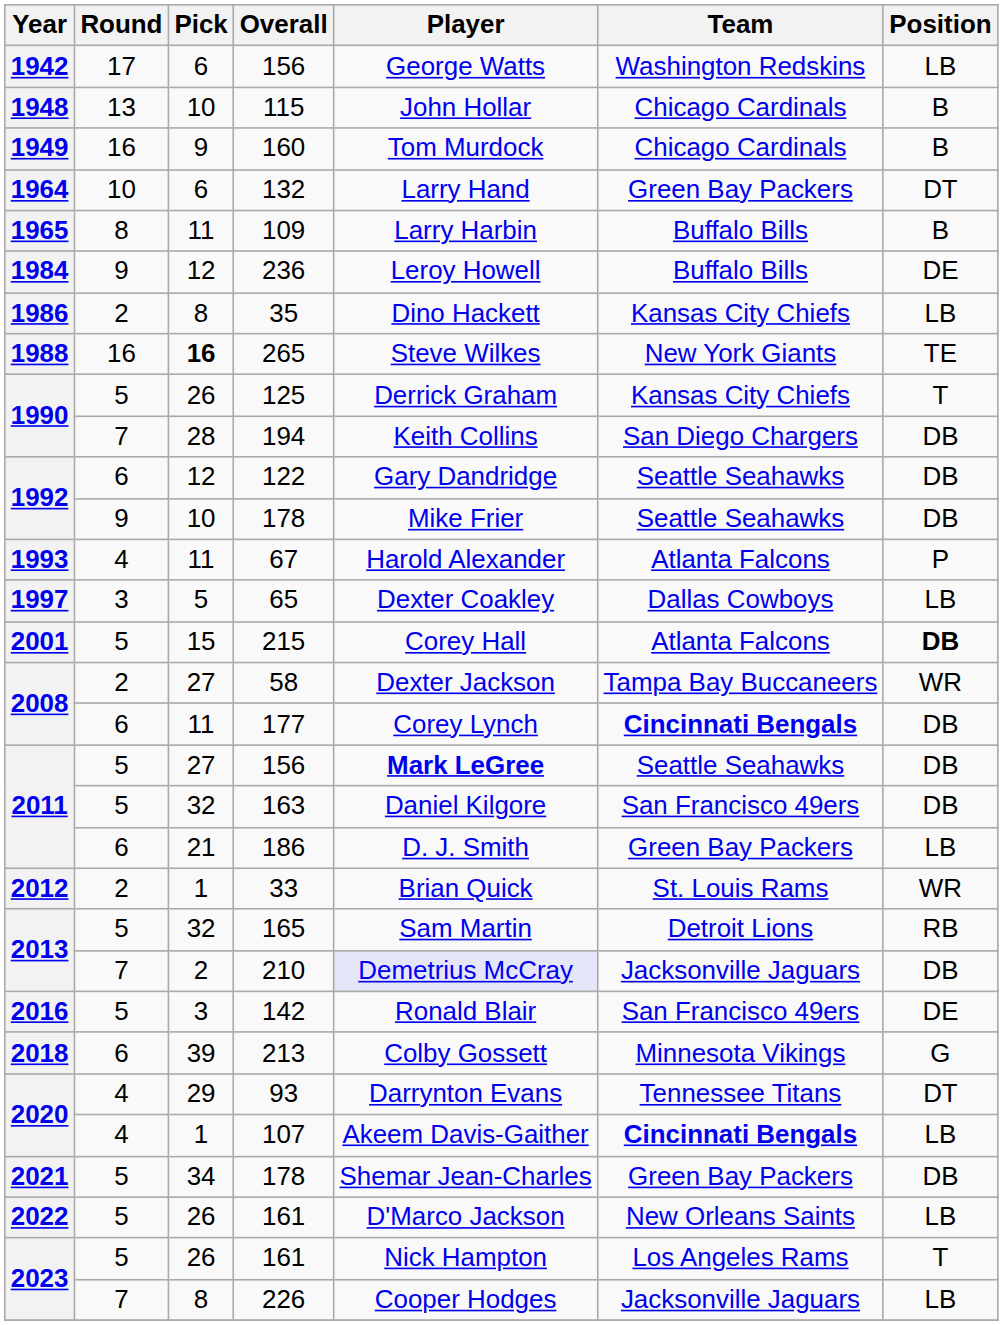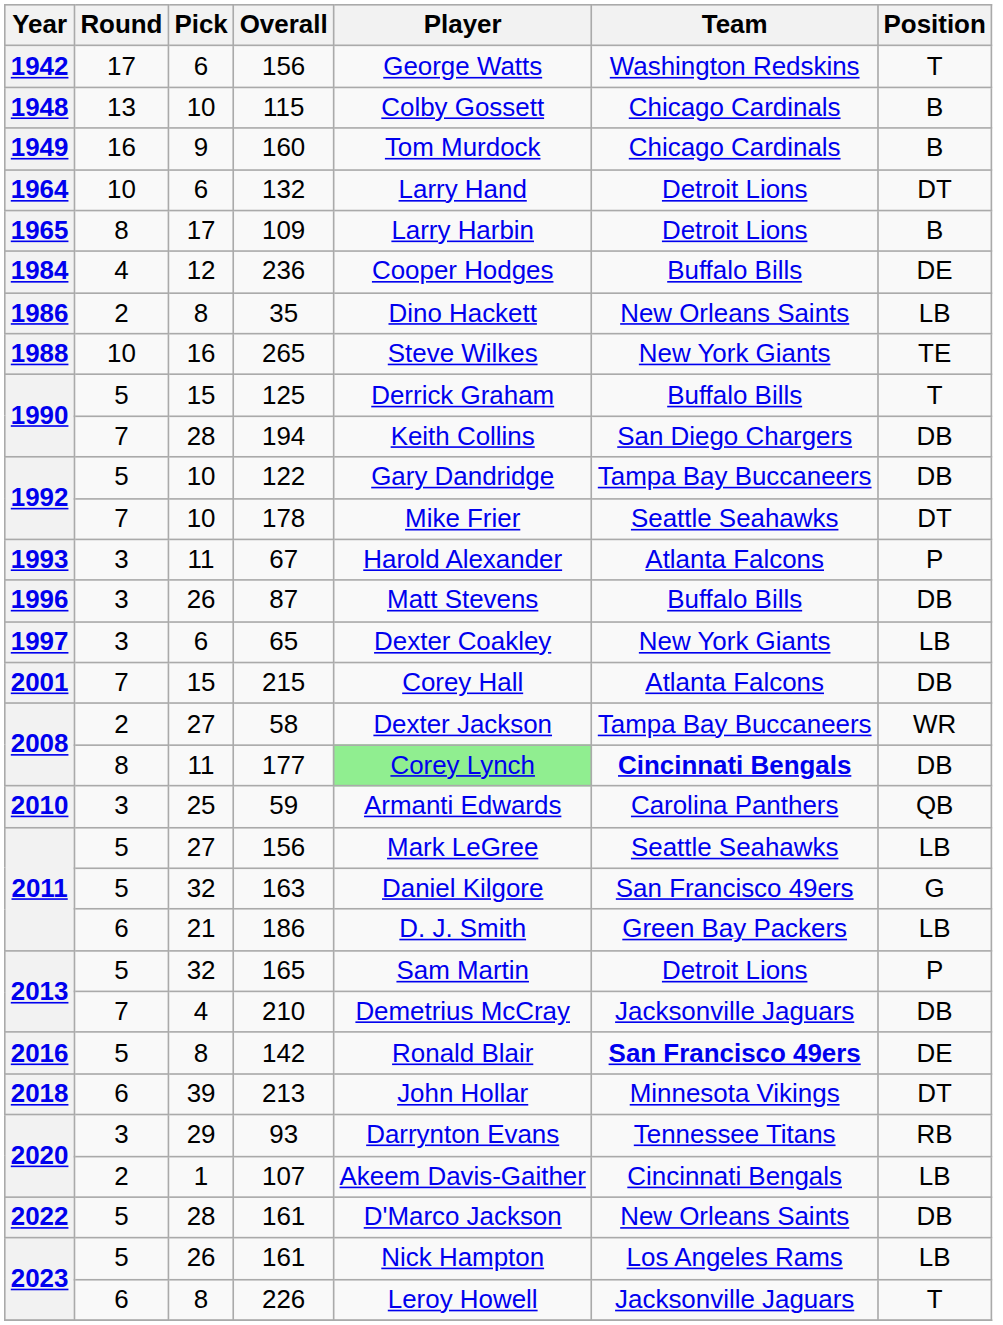 <table class="wikitable sortable" style="text-align: center;">
 <tr>
 <th>Year</th>
 <th>Round</th>
 <th>Pick</th>
 <th>Overall</th>
 <th>Player</th>
 <th>Team</th>
 <th>Position</th>
 </tr>
 <tr>
 <th><a href='#'>1942</a></th>
 <td>17</td>
 <td>6</td>
 <td>156</td>
 <td><a href='#'>George Watts</a></td>
 <td><a href='#'>Washington Redskins</a></td>
-<td>LB</td>
+<td>T</td>
 </tr>
 <tr>
 <th><a href='#'>1948</a></th>
 <td>13</td>
 <td>10</td>
 <td>115</td>
-<td><a href='#'>John Hollar</a></td>
+<td><a href='#'>Colby Gossett</a></td>
 <td><a href='#'>Chicago Cardinals</a></td>
 <td>B</td>
 </tr>
 <tr>
 <th><a href='#'>1949</a></th>
 <td>16</td>
 <td>9</td>
 <td>160</td>
 <td><a href='#'>Tom Murdock</a></td>
 <td><a href='#'>Chicago Cardinals</a></td>
 <td>B</td>
 </tr>
 <tr>
 <th><a href='#'>1964</a></th>
 <td>10</td>
 <td>6</td>
 <td>132</td>
 <td><a href='#'>Larry Hand</a></td>
-<td><a href='#'>Green Bay Packers</a></td>
+<td><a href='#'>Detroit Lions</a></td>
 <td>DT</td>
 </tr>
 <tr>
 <th><a href='#'>1965</a></th>
 <td>8</td>
-<td>11</td>
+<td>17</td>
 <td>109</td>
 <td><a href='#'>Larry Harbin</a></td>
-<td><a href='#'>Buffalo Bills</a></td>
+<td><a href='#'>Detroit Lions</a></td>
 <td>B</td>
 </tr>
 <tr>
 <th><a href='#'>1984</a></th>
-<td>9</td>
+<td>4</td>
 <td>12</td>
 <td>236</td>
-<td><a href='#'>Leroy Howell</a></td>
+<td><a href='#'>Cooper Hodges</a></td>
 <td><a href='#'>Buffalo Bills</a></td>
 <td>DE</td>
 </tr>
 <tr>
 <th><a href='#'>1986</a></th>
 <td>2</td>
 <td>8</td>
 <td>35</td>
 <td><a href='#'>Dino Hackett</a></td>
-<td><a href='#'>Kansas City Chiefs</a></td>
+<td><a href='#'>New Orleans Saints</a></td>
 <td>LB</td>
 </tr>
 <tr>
 <th><a href='#'>1988</a></th>
+<td>10</td>
 <td>16</td>
-<td><strong>16</strong></td>
 <td>265</td>
 <td><a href='#'>Steve Wilkes</a></td>
 <td><a href='#'>New York Giants</a></td>
 <td>TE</td>
 </tr>
 <tr>
 <th rowspan="2"><a href='#'>1990</a></th>
 <td>5</td>
-<td>26</td>
+<td>15</td>
 <td>125</td>
 <td><a href='#'>Derrick Graham</a></td>
-<td><a href='#'>Kansas City Chiefs</a></td>
+<td><a href='#'>Buffalo Bills</a></td>
 <td>T</td>
 </tr>
 <tr>
 <td>7</td>
 <td>28</td>
 <td>194</td>
 <td><a href='#'>Keith Collins</a></td>
 <td><a href='#'>San Diego Chargers</a></td>
 <td>DB</td>
 </tr>
 <tr>
 <th rowspan="2"><a href='#'>1992</a></th>
-<td>6</td>
-<td>12</td>
+<td>5</td>
+<td>10</td>
 <td>122</td>
 <td><a href='#'>Gary Dandridge</a></td>
-<td><a href='#'>Seattle Seahawks</a></td>
+<td><a href='#'>Tampa Bay Buccaneers</a></td>
 <td>DB</td>
 </tr>
 <tr>
-<td>9</td>
+<td>7</td>
 <td>10</td>
 <td>178</td>
 <td><a href='#'>Mike Frier</a></td>
 <td><a href='#'>Seattle Seahawks</a></td>
-<td>DB</td>
+<td>DT</td>
 </tr>
 <tr>
 <th><a href='#'>1993</a></th>
-<td>4</td>
+<td>3</td>
 <td>11</td>
 <td>67</td>
 <td><a href='#'>Harold Alexander</a></td>
 <td><a href='#'>Atlanta Falcons</a></td>
 <td>P</td>
 </tr>
 <tr>
+<th><a href='#'>1996</a></th>
+<td>3</td>
+<td>26</td>
+<td>87</td>
+<td><a href='#'>Matt Stevens</a></td>
+<td><a href='#'>Buffalo Bills</a></td>
+<td>DB</td>
+</tr>
+<tr>
 <th><a href='#'>1997</a></th>
 <td>3</td>
-<td>5</td>
+<td>6</td>
 <td>65</td>
 <td><a href='#'>Dexter Coakley</a></td>
-<td><a href='#'>Dallas Cowboys</a></td>
+<td><a href='#'>New York Giants</a></td>
 <td>LB</td>
 </tr>
 <tr>
 <th><a href='#'>2001</a></th>
-<td>5</td>
+<td>7</td>
 <td>15</td>
 <td>215</td>
 <td><a href='#'>Corey Hall</a></td>
 <td><a href='#'>Atlanta Falcons</a></td>
-<td><strong>DB</strong></td>
+<td>DB</td>
 </tr>
 <tr>
 <th rowspan="2"><a href='#'>2008</a></th>
 <td>2</td>
 <td>27</td>
 <td>58</td>
 <td><a href='#'>Dexter Jackson</a></td>
 <td><a href='#'>Tampa Bay Buccaneers</a></td>
 <td>WR</td>
 </tr>
 <tr>
-<td>6</td>
+<td>8</td>
 <td>11</td>
 <td>177</td>
-<td><a href='#'>Corey Lynch</a></td>
+<td style="background: lightgreen;"><a href='#'>Corey Lynch</a></td>
 <td><strong><a href='#'>Cincinnati Bengals</a></strong></td>
 <td>DB</td>
+</tr>
+<tr>
+<th><a href='#'>2010</a></th>
+<td>3</td>
+<td>25</td>
+<td>59</td>
+<td><a href='#'>Armanti Edwards</a></td>
+<td><a href='#'>Carolina Panthers</a></td>
+<td>QB</td>
 </tr>
 <tr>
 <th rowspan="3"><a href='#'>2011</a></th>
 <td>5</td>
 <td>27</td>
 <td>156</td>
-<td><strong><a href='#'>Mark LeGree</a></strong></td>
+<td><a href='#'>Mark LeGree</a></td>
 <td><a href='#'>Seattle Seahawks</a></td>
-<td>DB</td>
+<td>LB</td>
 </tr>
 <tr>
 <td>5</td>
 <td>32</td>
 <td>163</td>
 <td><a href='#'>Daniel Kilgore</a></td>
 <td><a href='#'>San Francisco 49ers</a></td>
-<td>DB</td>
+<td>G</td>
 </tr>
 <tr>
 <td>6</td>
 <td>21</td>
 <td>186</td>
 <td><a href='#'>D. J. Smith</a></td>
 <td><a href='#'>Green Bay Packers</a></td>
 <td>LB</td>
 </tr>
 <tr>
-<th><a href='#'>2012</a></th>
-<td>2</td>
-<td>1</td>
-<td>33</td>
-<td><a href='#'>Brian Quick</a></td>
-<td><a href='#'>St. Louis Rams</a></td>
-<td>WR</td>
-</tr>
-<tr>
 <th rowspan="2"><a href='#'>2013</a></th>
 <td>5</td>
 <td>32</td>
 <td>165</td>
 <td><a href='#'>Sam Martin</a></td>
 <td><a href='#'>Detroit Lions</a></td>
-<td>RB</td>
+<td>P</td>
 </tr>
 <tr>
 <td>7</td>
-<td>2</td>
+<td>4</td>
 <td>210</td>
-<td style="background: lavender;"><a href='#'>Demetrius McCray</a></td>
+<td><a href='#'>Demetrius McCray</a></td>
 <td><a href='#'>Jacksonville Jaguars</a></td>
 <td>DB</td>
 </tr>
 <tr>
 <th><a href='#'>2016</a></th>
 <td>5</td>
-<td>3</td>
+<td>8</td>
 <td>142</td>
 <td><a href='#'>Ronald Blair</a></td>
-<td><a href='#'>San Francisco 49ers</a></td>
+<td><strong><a href='#'>San Francisco 49ers</a></strong></td>
 <td>DE</td>
 </tr>
 <tr>
 <th><a href='#'>2018</a></th>
 <td>6</td>
 <td>39</td>
 <td>213</td>
-<td><a href='#'>Colby Gossett</a></td>
+<td><a href='#'>John Hollar</a></td>
 <td><a href='#'>Minnesota Vikings</a></td>
-<td>G</td>
+<td>DT</td>
 </tr>
 <tr>
 <th rowspan="2"><a href='#'>2020</a></th>
-<td>4</td>
+<td>3</td>
 <td>29</td>
 <td>93</td>
 <td><a href='#'>Darrynton Evans</a></td>
 <td><a href='#'>Tennessee Titans</a></td>
-<td>DT</td>
+<td>RB</td>
 </tr>
 <tr>
-<td>4</td>
+<td>2</td>
 <td>1</td>
 <td>107</td>
 <td><a href='#'>Akeem Davis-Gaither</a></td>
-<td><strong><a href='#'>Cincinnati Bengals</a></strong></td>
+<td><a href='#'>Cincinnati Bengals</a></td>
 <td>LB</td>
-</tr>
-<tr>
-<th><a href='#'>2021</a></th>
-<td>5</td>
-<td>34</td>
-<td>178</td>
-<td><a href='#'>Shemar Jean-Charles</a></td>
-<td><a href='#'>Green Bay Packers</a></td>
-<td>DB</td>
 </tr>
 <tr>
 <th><a href='#'>2022</a></th>
 <td>5</td>
-<td>26</td>
+<td>28</td>
 <td>161</td>
 <td><a href='#'>D'Marco Jackson</a></td>
 <td><a href='#'>New Orleans Saints</a></td>
-<td>LB</td>
+<td>DB</td>
 </tr>
 <tr>
 <th rowspan="2"><a href='#'>2023</a></th>
 <td>5</td>
 <td>26</td>
 <td>161</td>
 <td><a href='#'>Nick Hampton</a></td>
 <td><a href='#'>Los Angeles Rams</a></td>
-<td>T</td>
+<td>LB</td>
 </tr>
 <tr>
-<td>7</td>
+<td>6</td>
 <td>8</td>
 <td>226</td>
-<td><a href='#'>Cooper Hodges</a></td>
+<td><a href='#'>Leroy Howell</a></td>
 <td><a href='#'>Jacksonville Jaguars</a></td>
-<td>LB</td>
+<td>T</td>
 </tr>
 <tr>
 </tr>
 </table>
